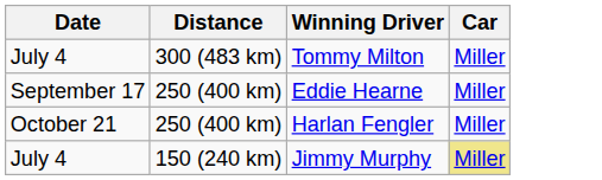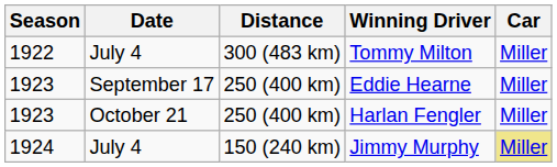 <table class="wikitable" style="font-size: 95%;">
 <tr>
+<th>Season</th>
 <th>Date</th>
 <th>Distance</th>
 <th>Winning Driver</th>
 <th>Car</th>
 </tr>
 <tr>
+<td>1922</td>
 <td>July 4</td>
 <td>300 (483 km)</td>
 <td> <a href='#'>Tommy Milton</a></td>
 <td><a href='#'>Miller</a></td>
 </tr>
 <tr>
+<td>1923</td>
 <td>September 17</td>
 <td>250 (400 km)</td>
 <td> <a href='#'>Eddie Hearne</a></td>
 <td><a href='#'>Miller</a></td>
 </tr>
 <tr>
+<td>1923</td>
 <td>October 21</td>
 <td>250 (400 km)</td>
 <td> <a href='#'>Harlan Fengler</a></td>
 <td><a href='#'>Miller</a></td>
 </tr>
 <tr>
+<td>1924</td>
 <td>July 4</td>
 <td>150 (240 km)</td>
 <td> <a href='#'>Jimmy Murphy</a></td>
 <td style="background: khaki;"><a href='#'>Miller</a></td>
 </tr>
 </table>
